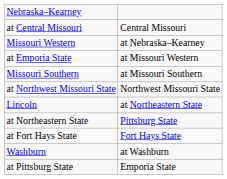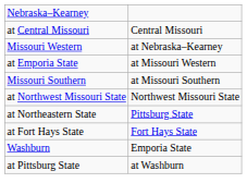 <table class="wikitable">
 <tr>
 <td><a href='#'>Nebraska–Kearney</a></td>
 <td></td>
 </tr>
 <tr>
 <td>at <a href='#'>Central Missouri</a></td>
 <td>Central Missouri</td>
 </tr>
 <tr>
 <td><a href='#'>Missouri Western</a></td>
 <td>at Nebraska–Kearney</td>
 </tr>
 <tr>
 <td>at <a href='#'>Emporia State</a></td>
 <td>at Missouri Western</td>
 </tr>
 <tr>
 <td><a href='#'>Missouri Southern</a></td>
 <td>at Missouri Southern</td>
 </tr>
 <tr>
 <td>at <a href='#'>Northwest Missouri State</a></td>
 <td>Northwest Missouri State</td>
 </tr>
 <tr>
-<td><a href='#'>Lincoln</a></td>
-<td>at <a href='#'>Northeastern State</a></td>
-</tr>
-<tr>
 <td>at Northeastern State</td>
 <td><a href='#'>Pittsburg State</a></td>
 </tr>
 <tr>
 <td>at Fort Hays State</td>
 <td><a href='#'>Fort Hays State</a></td>
 </tr>
 <tr>
 <td><a href='#'>Washburn</a></td>
-<td>at Washburn</td>
+<td>Emporia State</td>
 </tr>
 <tr>
 <td>at Pittsburg State</td>
-<td>Emporia State</td>
+<td>at Washburn</td>
 </tr>
 </table>
